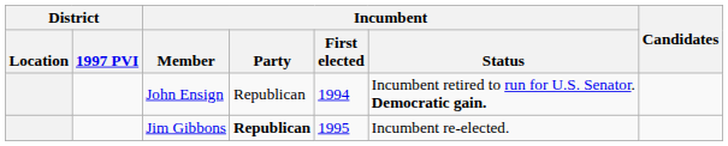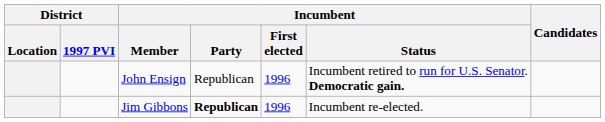 <table class="wikitable sortable">
 <tr>
 <th colspan=2>District</th>
 <th colspan=4>Incumbent</th>
 <th rowspan=2 class="unsortable">Candidates</th>
 </tr>
 <tr valign=bottom>
 <th>Location</th>
 <th><a href='#'>1997 PVI</a></th>
 <th>Member</th>
 <th>Party</th>
 <th>First<br>elected</th>
 <th>Status</th>
 </tr>
 <tr>
 <th></th>
 <td></td>
 <td><a href='#'>John Ensign</a></td>
 <td>Republican</td>
-<td><a href='#'>1994</a></td>
+<td><a href='#'>1996</a></td>
 <td>Incumbent retired to <a href='#'>run for U.S. Senator</a>.<br><strong>Democratic gain.</strong></td>
 <td nowrap></td>
 </tr>
 <tr>
 <th></th>
 <td></td>
 <td><a href='#'>Jim Gibbons</a></td>
 <td><strong>Republican</strong></td>
-<td><a href='#'>1995</a></td>
+<td><a href='#'>1996</a></td>
 <td>Incumbent re-elected.</td>
 <td nowrap></td>
 </tr>
 </table>
